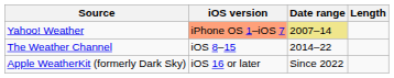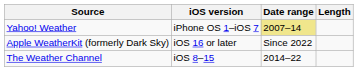 <table class="wikitable sortable">
 <tr>
 <th>Source</th>
 <th>iOS version</th>
 <th>Date range</th>
 <th>Length</th>
 </tr>
 <tr>
 <td><a href='#'>Yahoo! Weather</a></td>
-<td style="background: lightsalmon;">iPhone OS <a href='#'>1</a>–iOS <a href='#'>7</a></td>
+<td>iPhone OS <a href='#'>1</a>–iOS <a href='#'>7</a></td>
 <td style="background: khaki;">2007–14</td>
+<td></td>
+</tr>
+<tr>
+<td><a href='#'>Apple WeatherKit</a> (formerly Dark Sky)</td>
+<td>iOS <a href='#'>16</a> or later</td>
+<td>Since 2022</td>
 <td></td>
 </tr>
 <tr>
 <td><a href='#'>The Weather Channel</a></td>
 <td>iOS <a href='#'>8</a>–<a href='#'>15</a></td>
 <td>2014–22</td>
 <td></td>
 </tr>
-<tr>
-<td><a href='#'>Apple WeatherKit</a> (formerly Dark Sky)</td>
-<td>iOS <a href='#'>16</a> or later</td>
-<td>Since 2022</td>
-<td></td>
-</tr>
 </table>
